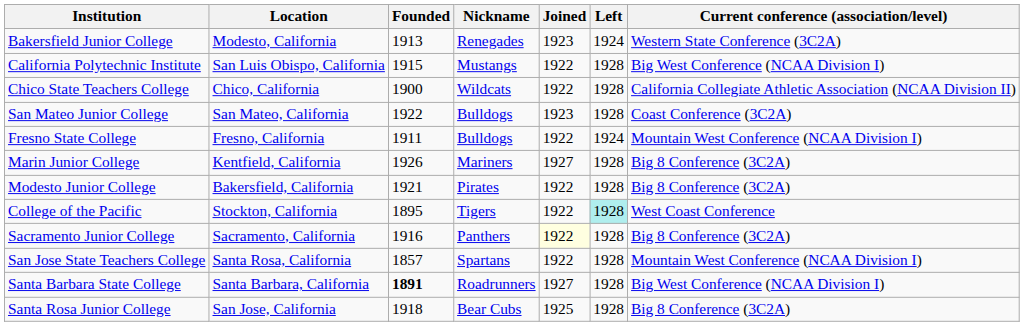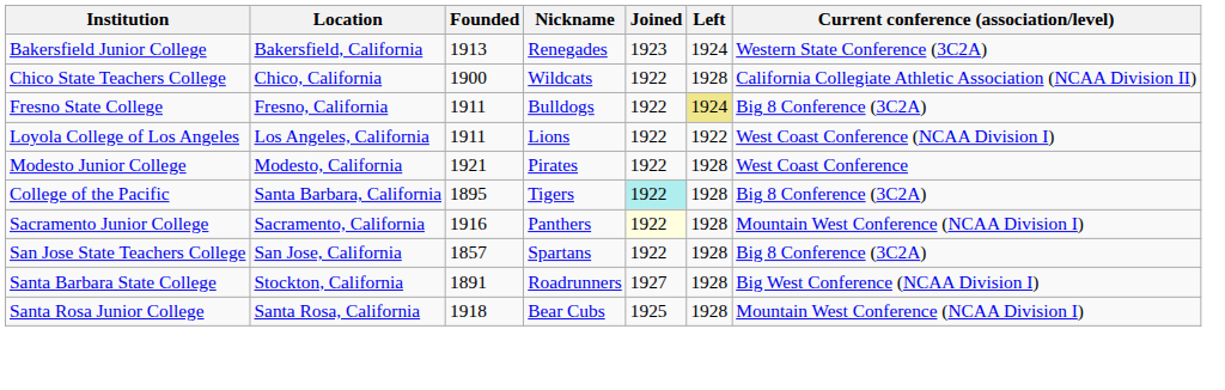 <table class="wikitable sortable">
 <tr>
 <th>Institution</th>
 <th>Location</th>
 <th>Founded</th>
 <th>Nickname</th>
 <th>Joined</th>
 <th>Left</th>
 <th>Current conference (association/level)</th>
 </tr>
 <tr>
 <td><a href='#'>Bakersfield Junior College</a></td>
-<td><a href='#'>Modesto, California</a></td>
+<td><a href='#'>Bakersfield, California</a></td>
 <td>1913</td>
 <td><a href='#'>Renegades</a></td>
 <td>1923</td>
 <td>1924</td>
 <td><a href='#'>Western State Conference</a> (<a href='#'>3C2A</a>)</td>
-</tr>
-<tr>
-<td><a href='#'>California Polytechnic Institute</a></td>
-<td><a href='#'>San Luis Obispo, California</a></td>
-<td>1915</td>
-<td><a href='#'>Mustangs</a></td>
-<td>1922</td>
-<td>1928</td>
-<td><a href='#'>Big West Conference</a> (<a href='#'>NCAA Division I</a>)</td>
 </tr>
 <tr>
 <td><a href='#'>Chico State Teachers College</a></td>
 <td><a href='#'>Chico, California</a></td>
 <td>1900</td>
 <td><a href='#'>Wildcats</a></td>
 <td>1922</td>
 <td>1928</td>
 <td><a href='#'>California Collegiate Athletic Association</a> (<a href='#'>NCAA Division II</a>)</td>
 </tr>
 <tr>
-<td><a href='#'>San Mateo Junior College</a></td>
-<td><a href='#'>San Mateo, California</a></td>
-<td>1922</td>
-<td><a href='#'>Bulldogs</a></td>
-<td>1923</td>
-<td>1928</td>
-<td><a href='#'>Coast Conference</a> (<a href='#'>3C2A</a>)</td>
-</tr>
-<tr>
 <td><a href='#'>Fresno State College</a></td>
 <td><a href='#'>Fresno, California</a></td>
 <td>1911</td>
 <td><a href='#'>Bulldogs</a></td>
 <td>1922</td>
-<td>1924</td>
-<td><a href='#'>Mountain West Conference</a> (<a href='#'>NCAA Division I</a>)</td>
-</tr>
-<tr>
-<td><a href='#'>Marin Junior College</a></td>
-<td><a href='#'>Kentfield, California</a></td>
-<td>1926</td>
-<td><a href='#'>Mariners</a></td>
-<td>1927</td>
-<td>1928</td>
+<td style="background: khaki;">1924</td>
 <td><a href='#'>Big 8 Conference</a> (<a href='#'>3C2A</a>)</td>
 </tr>
 <tr>
+<td><a href='#'>Loyola College of Los Angeles</a></td>
+<td><a href='#'>Los Angeles, California</a></td>
+<td>1911</td>
+<td><a href='#'>Lions</a></td>
+<td>1922</td>
+<td>1922</td>
+<td><a href='#'>West Coast Conference</a> (<a href='#'>NCAA Division I</a>)</td>
+</tr>
+<tr>
 <td><a href='#'>Modesto Junior College</a></td>
-<td><a href='#'>Bakersfield, California</a></td>
+<td><a href='#'>Modesto, California</a></td>
 <td>1921</td>
 <td><a href='#'>Pirates</a></td>
 <td>1922</td>
 <td>1928</td>
-<td><a href='#'>Big 8 Conference</a> (<a href='#'>3C2A</a>)</td>
+<td><a href='#'>West Coast Conference</a></td>
 </tr>
 <tr>
 <td><a href='#'>College of the Pacific</a></td>
-<td><a href='#'>Stockton, California</a></td>
+<td><a href='#'>Santa Barbara, California</a></td>
 <td>1895</td>
 <td><a href='#'>Tigers</a></td>
-<td>1922</td>
-<td style="background: paleturquoise;">1928</td>
-<td><a href='#'>West Coast Conference</a></td>
+<td style="background: paleturquoise;">1922</td>
+<td>1928</td>
+<td><a href='#'>Big 8 Conference</a> (<a href='#'>3C2A</a>)</td>
 </tr>
 <tr>
 <td><a href='#'>Sacramento Junior College</a></td>
 <td><a href='#'>Sacramento, California</a></td>
 <td>1916</td>
 <td><a href='#'>Panthers</a></td>
 <td style="background: lightyellow;">1922</td>
 <td>1928</td>
-<td><a href='#'>Big 8 Conference</a> (<a href='#'>3C2A</a>)</td>
+<td><a href='#'>Mountain West Conference</a> (<a href='#'>NCAA Division I</a>)</td>
 </tr>
 <tr>
 <td><a href='#'>San Jose State Teachers College</a></td>
-<td><a href='#'>Santa Rosa, California</a></td>
+<td><a href='#'>San Jose, California</a></td>
 <td>1857</td>
 <td><a href='#'>Spartans</a></td>
 <td>1922</td>
 <td>1928</td>
-<td><a href='#'>Mountain West Conference</a> (<a href='#'>NCAA Division I</a>)</td>
+<td><a href='#'>Big 8 Conference</a> (<a href='#'>3C2A</a>)</td>
 </tr>
 <tr>
 <td><a href='#'>Santa Barbara State College</a></td>
-<td><a href='#'>Santa Barbara, California</a></td>
-<td><strong>1891</strong></td>
+<td><a href='#'>Stockton, California</a></td>
+<td>1891</td>
 <td><a href='#'>Roadrunners</a></td>
 <td>1927</td>
 <td>1928</td>
 <td><a href='#'>Big West Conference</a> (<a href='#'>NCAA Division I</a>)</td>
 </tr>
 <tr>
 <td><a href='#'>Santa Rosa Junior College</a></td>
-<td><a href='#'>San Jose, California</a></td>
+<td><a href='#'>Santa Rosa, California</a></td>
 <td>1918</td>
 <td><a href='#'>Bear Cubs</a></td>
 <td>1925</td>
 <td>1928</td>
-<td><a href='#'>Big 8 Conference</a> (<a href='#'>3C2A</a>)</td>
+<td><a href='#'>Mountain West Conference</a> (<a href='#'>NCAA Division I</a>)</td>
 </tr>
 </table>
